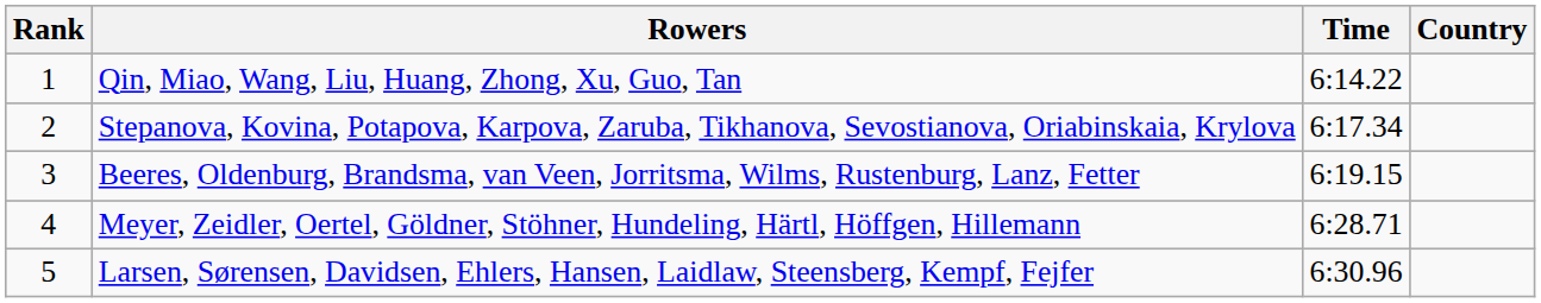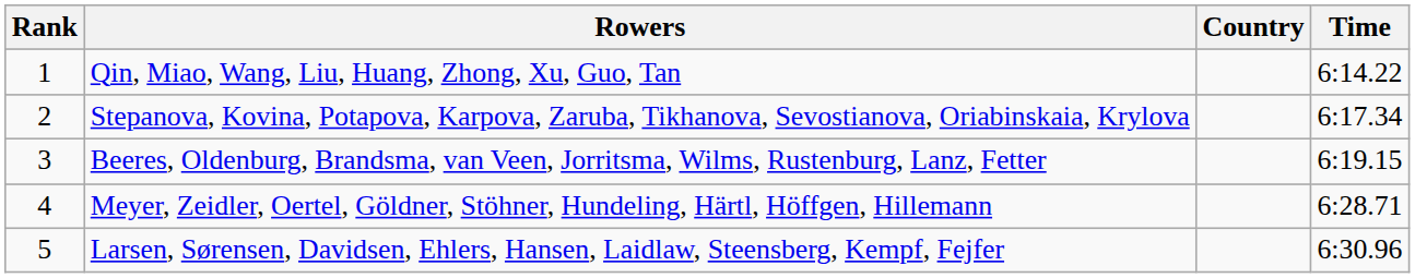 <table class="wikitable" style="text-align:center">
 <tr>
 <th>Rank</th>
 <th>Rowers</th>
+<th>Country</th>
 <th>Time</th>
-<th>Country</th>
 </tr>
 <tr>
 <td>1</td>
 <td align="left"><a href='#'>Qin</a>, <a href='#'>Miao</a>, <a href='#'>Wang</a>, <a href='#'>Liu</a>, <a href='#'>Huang</a>, <a href='#'>Zhong</a>, <a href='#'>Xu</a>, <a href='#'>Guo</a>, <a href='#'>Tan</a></td>
+<td align="left"></td>
 <td>6:14.22</td>
-<td align="left"></td>
 </tr>
 <tr>
 <td>2</td>
 <td align="left"><a href='#'>Stepanova</a>, <a href='#'>Kovina</a>, <a href='#'>Potapova</a>, <a href='#'>Karpova</a>, <a href='#'>Zaruba</a>, <a href='#'>Tikhanova</a>, <a href='#'>Sevostianova</a>, <a href='#'>Oriabinskaia</a>, <a href='#'>Krylova</a></td>
+<td align="left"></td>
 <td>6:17.34</td>
-<td align="left"></td>
 </tr>
 <tr>
 <td>3</td>
 <td align="left"><a href='#'>Beeres</a>, <a href='#'>Oldenburg</a>, <a href='#'>Brandsma</a>, <a href='#'>van Veen</a>, <a href='#'>Jorritsma</a>, <a href='#'>Wilms</a>, <a href='#'>Rustenburg</a>, <a href='#'>Lanz</a>, <a href='#'>Fetter</a></td>
+<td align="left"></td>
 <td>6:19.15</td>
-<td align="left"></td>
 </tr>
 <tr>
 <td>4</td>
 <td align="left"><a href='#'>Meyer</a>, <a href='#'>Zeidler</a>, <a href='#'>Oertel</a>, <a href='#'>Göldner</a>, <a href='#'>Stöhner</a>, <a href='#'>Hundeling</a>, <a href='#'>Härtl</a>, <a href='#'>Höffgen</a>, <a href='#'>Hillemann</a></td>
+<td align="left"></td>
 <td>6:28.71</td>
-<td align="left"></td>
 </tr>
 <tr>
 <td>5</td>
 <td align="left"><a href='#'>Larsen</a>, <a href='#'>Sørensen</a>, <a href='#'>Davidsen</a>, <a href='#'>Ehlers</a>, <a href='#'>Hansen</a>, <a href='#'>Laidlaw</a>, <a href='#'>Steensberg</a>, <a href='#'>Kempf</a>, <a href='#'>Fejfer</a></td>
+<td align="left"></td>
 <td>6:30.96</td>
-<td align="left"></td>
 </tr>
 </table>
